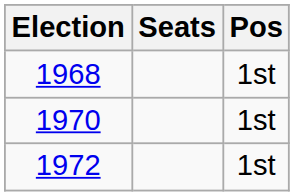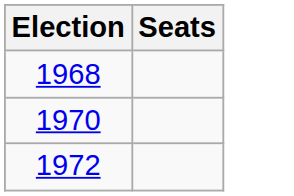 <table class="wikitable" style="text-align:center">
 <tr>
 <th>Election</th>
 <th>Seats</th>
-<th>Pos</th>
 </tr>
 <tr>
 <td><a href='#'>1968</a></td>
 <td style="text-align:center;"></td>
-<td>1st</td>
 </tr>
 <tr>
 <td><a href='#'>1970</a></td>
 <td style="text-align:center;"></td>
-<td>1st</td>
 </tr>
 <tr>
 <td><a href='#'>1972</a></td>
 <td style="text-align:center;"></td>
-<td>1st</td>
 </tr>
 </table>
